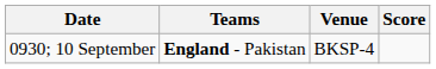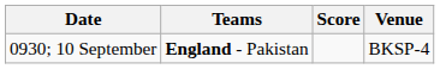 <table class="wikitable">
 <tr>
 <th>Date</th>
 <th>Teams</th>
+<th>Score</th>
 <th>Venue</th>
-<th>Score</th>
 </tr>
 <tr>
 <td>0930; 10 September</td>
 <td><strong>England</strong> - Pakistan</td>
+<td></td>
 <td>BKSP-4</td>
-<td></td>
 </tr>
 </table>
